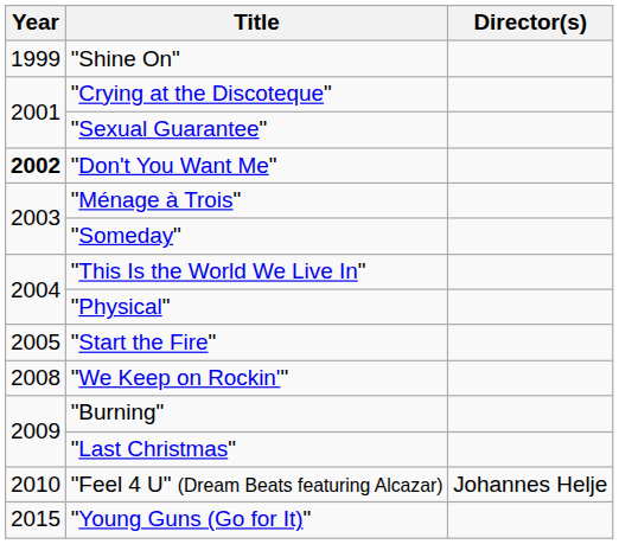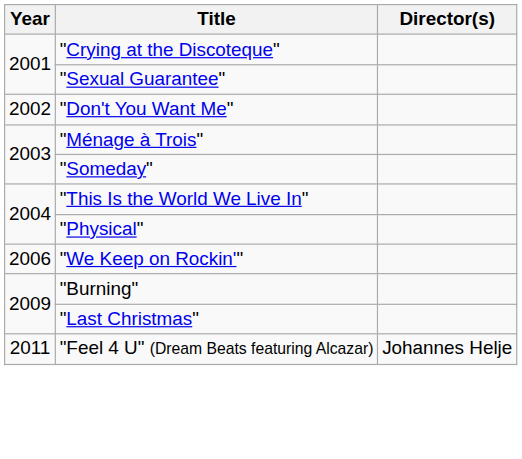 <table class="wikitable">
 <tr>
 <th>Year</th>
 <th>Title</th>
 <th>Director(s)</th>
-</tr>
-<tr>
-<td align="center">1999</td>
-<td>"Shine On"</td>
-<td></td>
 </tr>
 <tr>
 <td align="center" rowspan="2">2001</td>
 <td>"<a href='#'>Crying at the Discoteque</a>"</td>
 <td></td>
 </tr>
 <tr>
 <td>"<a href='#'>Sexual Guarantee</a>"</td>
 <td></td>
 </tr>
 <tr>
-<td align="center"><strong>2002</strong></td>
+<td align="center">2002</td>
 <td>"<a href='#'>Don't You Want Me</a>"</td>
 <td></td>
 </tr>
 <tr>
 <td align="center" rowspan="2">2003</td>
 <td>"<a href='#'>Ménage à Trois</a>"</td>
 <td></td>
 </tr>
 <tr>
 <td>"<a href='#'>Someday</a>"</td>
 <td></td>
 </tr>
 <tr>
 <td align="center" rowspan="2">2004</td>
 <td>"<a href='#'>This Is the World We Live In</a>"</td>
 <td></td>
 </tr>
 <tr>
 <td>"<a href='#'>Physical</a>"</td>
 <td></td>
 </tr>
 <tr>
-<td align="center">2005</td>
-<td>"<a href='#'>Start the Fire</a>"</td>
-<td></td>
-</tr>
-<tr>
-<td align="center">2008</td>
+<td align="center">2006</td>
 <td>"<a href='#'>We Keep on Rockin'</a>"</td>
 <td></td>
 </tr>
 <tr>
 <td align="center" rowspan="2">2009</td>
 <td>"Burning"</td>
 <td></td>
 </tr>
 <tr>
 <td>"<a href='#'>Last Christmas</a>"</td>
 <td></td>
 </tr>
 <tr>
-<td align="center">2010</td>
+<td align="center">2011</td>
 <td>"Feel 4 U" <small>(Dream Beats featuring Alcazar)</small></td>
 <td>Johannes Helje</td>
 </tr>
-<tr>
-<td align="center">2015</td>
-<td>"<a href='#'>Young Guns (Go for It)</a>"</td>
-<td></td>
-</tr>
 </table>
